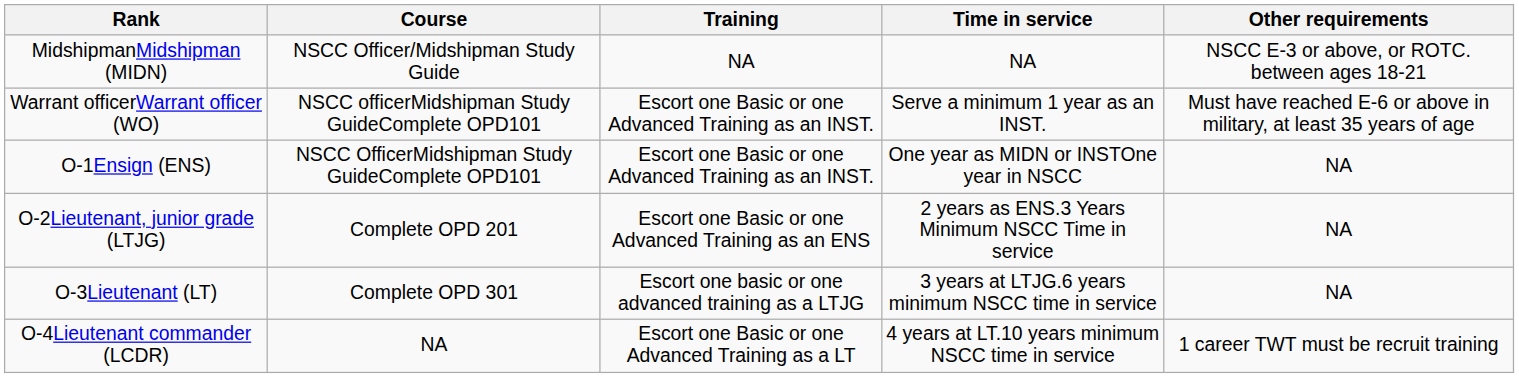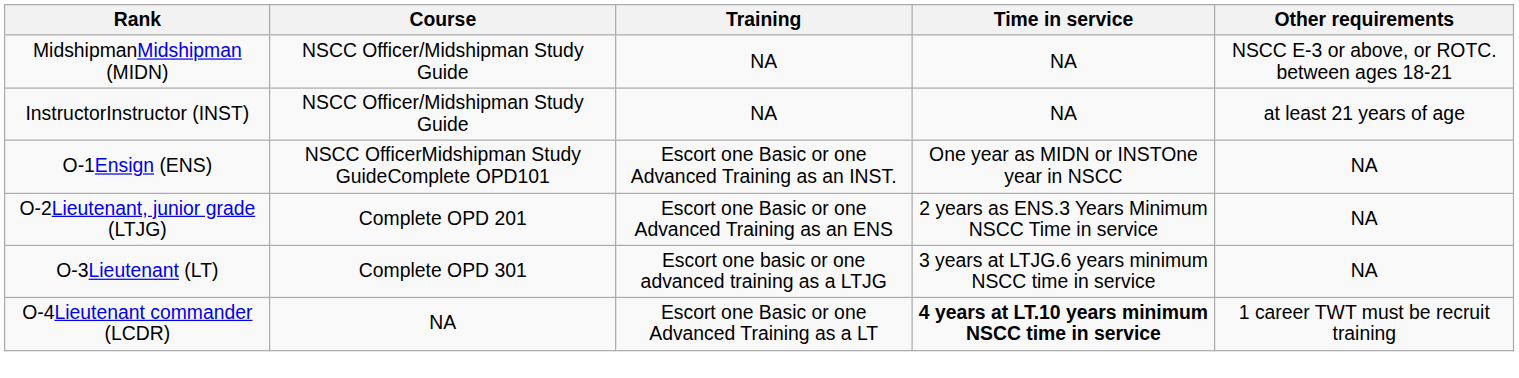 <table class="wikitable" style="text-align: center;">
 <tr>
 <th>Rank</th>
 <th>Course</th>
 <th>Training</th>
 <th>Time in service</th>
 <th>Other requirements</th>
 </tr>
 <tr>
 <td>Midshipman<a href='#'>Midshipman</a> (MIDN)</td>
 <td>NSCC Officer/Midshipman Study Guide</td>
 <td>NA</td>
 <td>NA</td>
 <td>NSCC E-3 or above, or ROTC. between ages 18-21</td>
 </tr>
 <tr>
-<td>Warrant officer<a href='#'>Warrant officer</a> (WO)</td>
-<td>NSCC officerMidshipman Study GuideComplete OPD101</td>
-<td>Escort one Basic or one Advanced Training as an INST.</td>
-<td>Serve a minimum 1 year as an INST.</td>
-<td>Must have reached E-6 or above in military, at least 35 years of age</td>
+<td>InstructorInstructor (INST)</td>
+<td>NSCC Officer/Midshipman Study Guide</td>
+<td>NA</td>
+<td>NA</td>
+<td>at least 21 years of age</td>
 </tr>
 <tr>
 <td>O-1<a href='#'>Ensign</a> (ENS)</td>
 <td>NSCC OfficerMidshipman Study GuideComplete OPD101</td>
 <td>Escort one Basic or one Advanced Training as an INST.</td>
 <td>One year as MIDN or INSTOne year in NSCC</td>
 <td>NA</td>
 </tr>
 <tr>
 <td>O-2<a href='#'>Lieutenant, junior grade</a> (LTJG)</td>
 <td>Complete OPD 201</td>
 <td>Escort one Basic or one Advanced Training as an ENS</td>
 <td>2 years as ENS.3 Years Minimum NSCC Time in service</td>
 <td>NA</td>
 </tr>
 <tr>
 <td>O-3<a href='#'>Lieutenant</a> (LT)</td>
 <td>Complete OPD 301</td>
 <td>Escort one basic or one advanced training as a LTJG</td>
 <td>3 years at LTJG.6 years minimum NSCC time in service</td>
 <td>NA</td>
 </tr>
 <tr>
 <td>O-4<a href='#'>Lieutenant commander</a> (LCDR)</td>
 <td>NA</td>
 <td>Escort one Basic or one Advanced Training as a LT</td>
-<td>4 years at LT.10 years minimum NSCC time in service</td>
+<td><strong>4 years at LT.10 years minimum NSCC time in service</strong></td>
 <td>1 career TWT must be recruit training</td>
 </tr>
 </table>
